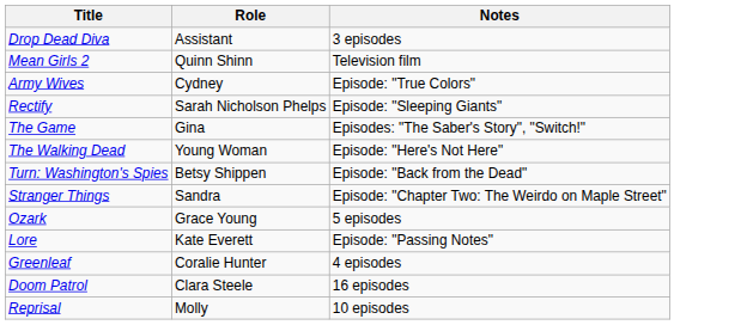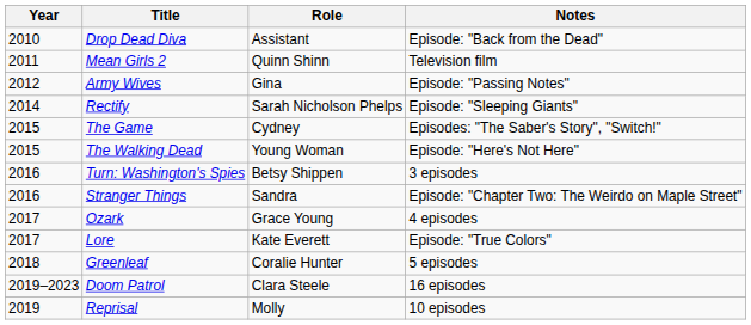 <table class="wikitable sortable">
 <tr>
+<th>Year</th>
 <th>Title</th>
 <th>Role</th>
 <th class="unsortable">Notes</th>
 </tr>
 <tr>
+<td>2010</td>
 <td><em><a href='#'>Drop Dead Diva</a></em></td>
 <td>Assistant</td>
-<td>3 episodes</td>
+<td>Episode: "Back from the Dead"</td>
 </tr>
 <tr>
+<td>2011</td>
 <td><em><a href='#'>Mean Girls 2</a></em></td>
 <td>Quinn Shinn</td>
 <td>Television film</td>
 </tr>
 <tr>
+<td>2012</td>
 <td><em><a href='#'>Army Wives</a></em></td>
-<td>Cydney</td>
-<td>Episode: "True Colors"</td>
+<td>Gina</td>
+<td>Episode: "Passing Notes"</td>
 </tr>
 <tr>
+<td>2014</td>
 <td><em><a href='#'>Rectify</a></em></td>
 <td>Sarah Nicholson Phelps</td>
 <td>Episode: "Sleeping Giants"</td>
 </tr>
 <tr>
+<td>2015</td>
 <td><em><a href='#'>The Game</a></em></td>
-<td>Gina</td>
+<td>Cydney</td>
 <td>Episodes: "The Saber's Story", "Switch!"</td>
 </tr>
 <tr>
+<td>2015</td>
 <td><em><a href='#'>The Walking Dead</a></em></td>
 <td>Young Woman</td>
 <td>Episode: "Here's Not Here"</td>
 </tr>
 <tr>
+<td>2016</td>
 <td><em><a href='#'>Turn: Washington's Spies</a></em></td>
 <td>Betsy Shippen</td>
-<td>Episode: "Back from the Dead"</td>
+<td>3 episodes</td>
 </tr>
 <tr>
+<td>2016</td>
 <td><em><a href='#'>Stranger Things</a></em></td>
 <td>Sandra</td>
 <td>Episode: "Chapter Two: The Weirdo on Maple Street"</td>
 </tr>
 <tr>
+<td>2017</td>
 <td><em><a href='#'>Ozark</a></em></td>
 <td>Grace Young</td>
+<td>4 episodes</td>
+</tr>
+<tr>
+<td>2017</td>
+<td><em><a href='#'>Lore</a></em></td>
+<td>Kate Everett</td>
+<td>Episode: "True Colors"</td>
+</tr>
+<tr>
+<td>2018</td>
+<td><em><a href='#'>Greenleaf</a></em></td>
+<td>Coralie Hunter</td>
 <td>5 episodes</td>
 </tr>
 <tr>
-<td><em><a href='#'>Lore</a></em></td>
-<td>Kate Everett</td>
-<td>Episode: "Passing Notes"</td>
-</tr>
-<tr>
-<td><em><a href='#'>Greenleaf</a></em></td>
-<td>Coralie Hunter</td>
-<td>4 episodes</td>
-</tr>
-<tr>
+<td>2019–2023</td>
 <td><em><a href='#'>Doom Patrol</a></em></td>
 <td>Clara Steele</td>
 <td>16 episodes</td>
 </tr>
 <tr>
+<td>2019</td>
 <td><em><a href='#'>Reprisal</a></em></td>
 <td>Molly</td>
 <td>10 episodes</td>
 </tr>
 </table>
